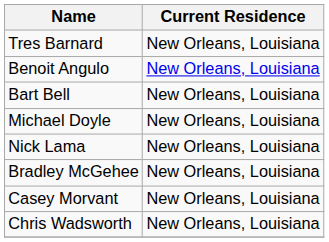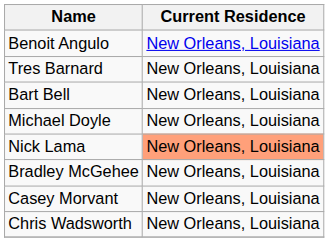 <table class="wikitable sortable">
 <tr>
 <th>Name</th>
 <th class="unsortable">Current Residence</th>
 </tr>
 <tr>
+<td>Benoit Angulo</td>
+<td><a href='#'>New Orleans, Louisiana</a></td>
+</tr>
+<tr>
 <td>Tres Barnard</td>
 <td>New Orleans, Louisiana</td>
-</tr>
-<tr>
-<td>Benoit Angulo</td>
-<td><a href='#'>New Orleans, Louisiana</a></td>
 </tr>
 <tr>
 <td>Bart Bell</td>
 <td>New Orleans, Louisiana</td>
 </tr>
 <tr>
 <td>Michael Doyle</td>
 <td>New Orleans, Louisiana</td>
 </tr>
 <tr>
 <td>Nick Lama</td>
-<td>New Orleans, Louisiana</td>
+<td style="background: lightsalmon;">New Orleans, Louisiana</td>
 </tr>
 <tr>
 <td>Bradley McGehee</td>
 <td>New Orleans, Louisiana</td>
 </tr>
 <tr>
 <td>Casey Morvant</td>
 <td>New Orleans, Louisiana</td>
 </tr>
 <tr>
 <td>Chris Wadsworth</td>
 <td>New Orleans, Louisiana</td>
 </tr>
 <tr>
 </tr>
 </table>
